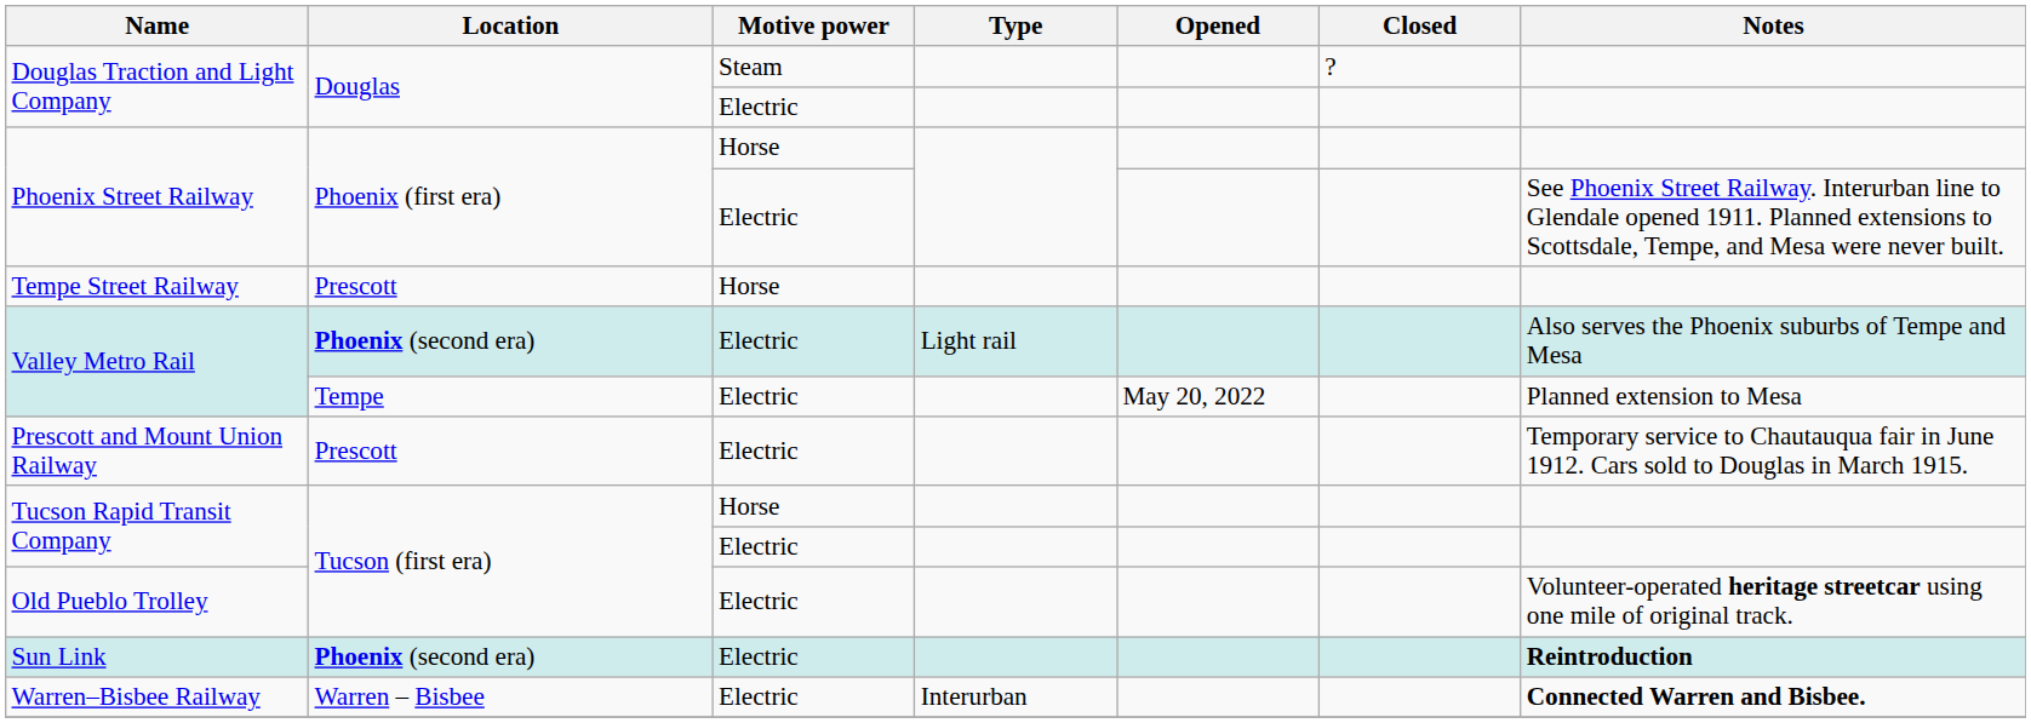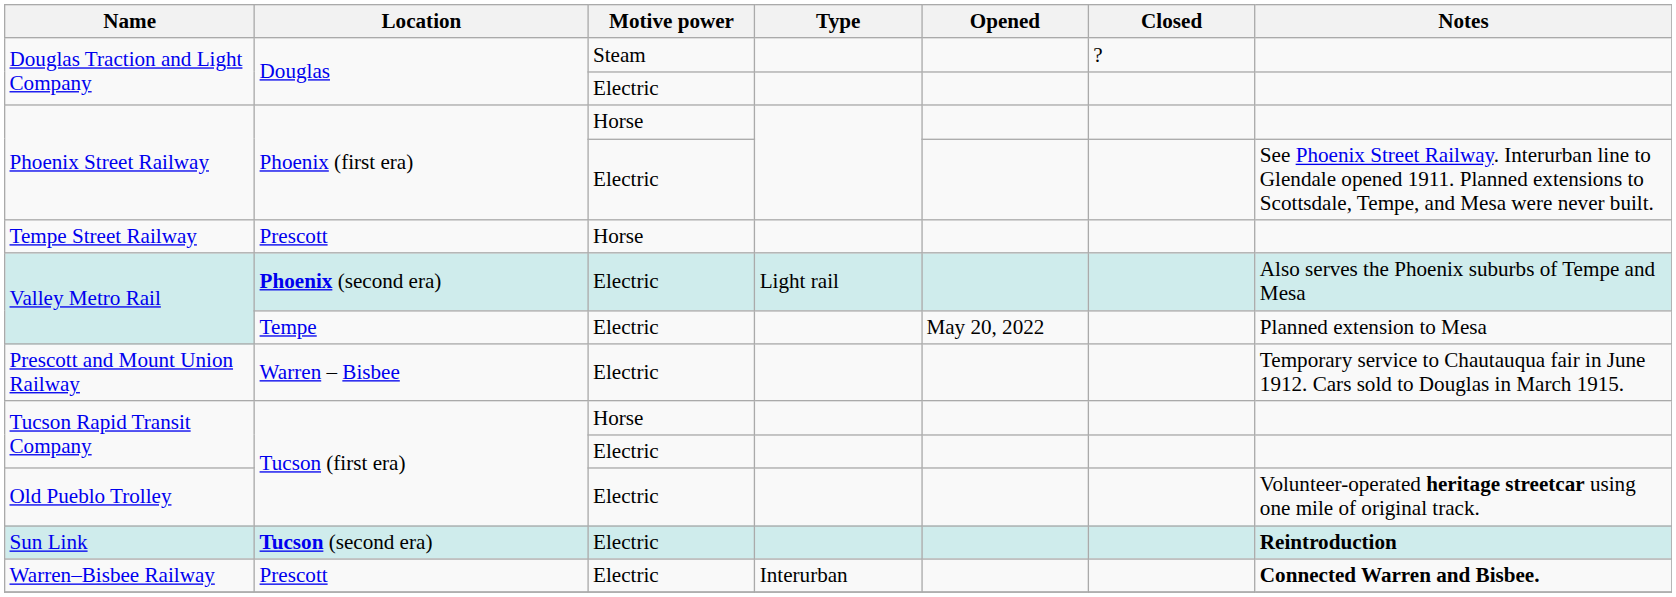 <table class="wikitable sortable" width=100%>
 <tr>
 <th width=15%>Name</th>
 <th width=20%>Location</th>
 <th width=10%>Motive power</th>
 <th width=10%>Type</th>
 <th width=10%>Opened</th>
 <th width=10%>Closed</th>
 <th class="unsortable" width=25%>Notes</th>
 </tr>
 <tr>
 <td rowspan="2"><a href='#'>Douglas Traction and Light Company</a></td>
 <td rowspan=2><a href='#'>Douglas</a></td>
 <td>Steam</td>
 <td> </td>
 <td></td>
 <td>?</td>
 <td> </td>
 </tr>
 <tr>
 <td>Electric</td>
 <td> </td>
 <td></td>
 <td></td>
 <td> </td>
 </tr>
 <tr>
 <td rowspan="2"><a href='#'>Phoenix Street Railway</a></td>
 <td rowspan="2"><a href='#'>Phoenix</a> (first era)</td>
 <td>Horse</td>
 <td rowspan="2"> </td>
 <td></td>
 <td></td>
 <td> </td>
 </tr>
 <tr>
 <td>Electric</td>
 <td></td>
 <td></td>
 <td>See <a href='#'>Phoenix Street Railway</a>. Interurban line to Glendale opened 1911. Planned extensions to Scottsdale, Tempe, and Mesa were never built.</td>
 </tr>
 <tr>
 <td><a href='#'>Tempe Street Railway</a></td>
 <td><a href='#'>Prescott</a></td>
 <td>Horse</td>
 <td> </td>
 <td></td>
 <td></td>
 <td> </td>
 </tr>
 <tr style="background:#CFECEC">
 <td rowspan="2"><a href='#'>Valley Metro Rail</a></td>
 <td><strong><a href='#'>Phoenix</a></strong> (second era)</td>
 <td>Electric</td>
 <td>Light rail</td>
 <td></td>
 <td> </td>
 <td>Also serves the Phoenix suburbs of Tempe and Mesa</td>
 </tr>
 <tr>
 <td><a href='#'>Tempe</a></td>
 <td>Electric</td>
 <td></td>
 <td>May 20, 2022</td>
 <td></td>
 <td>Planned extension to Mesa</td>
 </tr>
 <tr>
 <td><a href='#'>Prescott and Mount Union Railway</a></td>
-<td><a href='#'>Prescott</a></td>
+<td><a href='#'>Warren</a> – <a href='#'>Bisbee</a></td>
 <td>Electric</td>
 <td> </td>
 <td></td>
 <td></td>
 <td>Temporary service to Chautauqua fair in June 1912. Cars sold to Douglas in March 1915.</td>
 </tr>
 <tr>
 <td rowspan="2"><a href='#'>Tucson Rapid Transit Company</a></td>
 <td rowspan="3"><a href='#'>Tucson</a> (first era)</td>
 <td>Horse</td>
 <td> </td>
 <td></td>
 <td></td>
 <td> </td>
 </tr>
 <tr>
 <td>Electric</td>
 <td> </td>
 <td></td>
 <td></td>
 <td></td>
 </tr>
 <tr>
 <td><a href='#'>Old Pueblo Trolley</a></td>
 <td>Electric</td>
 <td> </td>
 <td></td>
 <td></td>
 <td>Volunteer-operated <strong>heritage streetcar</strong> using one mile of original track.</td>
 </tr>
 <tr style="background:#CFECEC">
 <td><a href='#'>Sun Link</a></td>
-<td><strong><a href='#'>Phoenix</a></strong> (second era)</td>
+<td><strong><a href='#'>Tucson</a></strong> (second era)</td>
 <td>Electric</td>
 <td> </td>
 <td></td>
 <td> </td>
 <td><strong>Reintroduction</strong></td>
 </tr>
 <tr>
 <td><a href='#'>Warren–Bisbee Railway</a></td>
-<td><a href='#'>Warren</a> – <a href='#'>Bisbee</a></td>
+<td><a href='#'>Prescott</a></td>
 <td>Electric</td>
 <td>Interurban</td>
 <td></td>
 <td></td>
 <td><strong>Connected Warren and Bisbee.</strong></td>
 </tr>
 <tr>
 </tr>
 </table>
